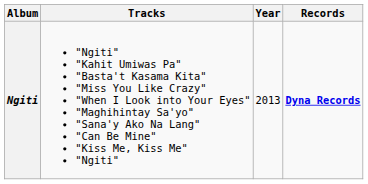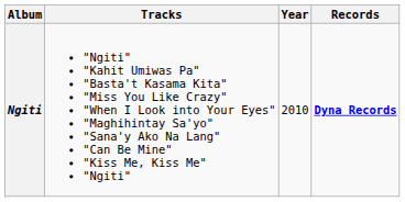 <table class="wikitable plainrowheaders">
 <tr>
 <th scope="col">Album</th>
 <th scope="col">Tracks</th>
 <th scope="col">Year</th>
 <th scope="col">Records</th>
 </tr>
 <tr>
 <th scope="row"><em>Ngiti</em></th>
 <td><br><ul><li>"Ngiti" </li><li>"Kahit Umiwas Pa" </li><li>"Basta't Kasama Kita" </li><li>"Miss You Like Crazy"</li><li>"When I Look into Your Eyes"</li><li>"Maghihintay Sa'yo" </li><li>"Sana'y Ako Na Lang"</li><li>"Can Be Mine"</li><li>"Kiss Me, Kiss Me"</li><li>"Ngiti" </li></ul></td>
-<td>2013</td>
+<td>2010</td>
 <td><strong><a href='#'>Dyna Records</a></strong></td>
 </tr>
 </table>
